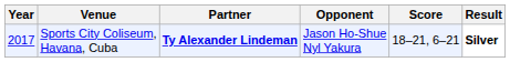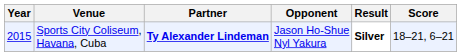 <table class="sortable wikitable" style="font-size: 90%;">
 <tr>
 <th>Year</th>
 <th>Venue</th>
 <th>Partner</th>
 <th>Opponent</th>
+<th>Result</th>
 <th>Score</th>
-<th>Result</th>
 </tr>
 <tr style="background:#ECF2FF">
-<td align="center"><a href='#'>2017</a></td>
+<td align="center"><a href='#'>2015</a></td>
 <td align="left"><a href='#'>Sports City Coliseum</a>,<br><a href='#'>Havana</a>, Cuba</td>
 <td align="left"><strong> <a href='#'>Ty Alexander Lindeman</a></strong></td>
 <td align="left"> <a href='#'>Jason Ho-Shue</a><br> <a href='#'>Nyl Yakura</a></td>
+<td style="text-align:left; background:white"> <strong>Silver</strong></td>
 <td align="left">18–21, 6–21</td>
-<td style="text-align:left; background:white"> <strong>Silver</strong></td>
 </tr>
 </table>
